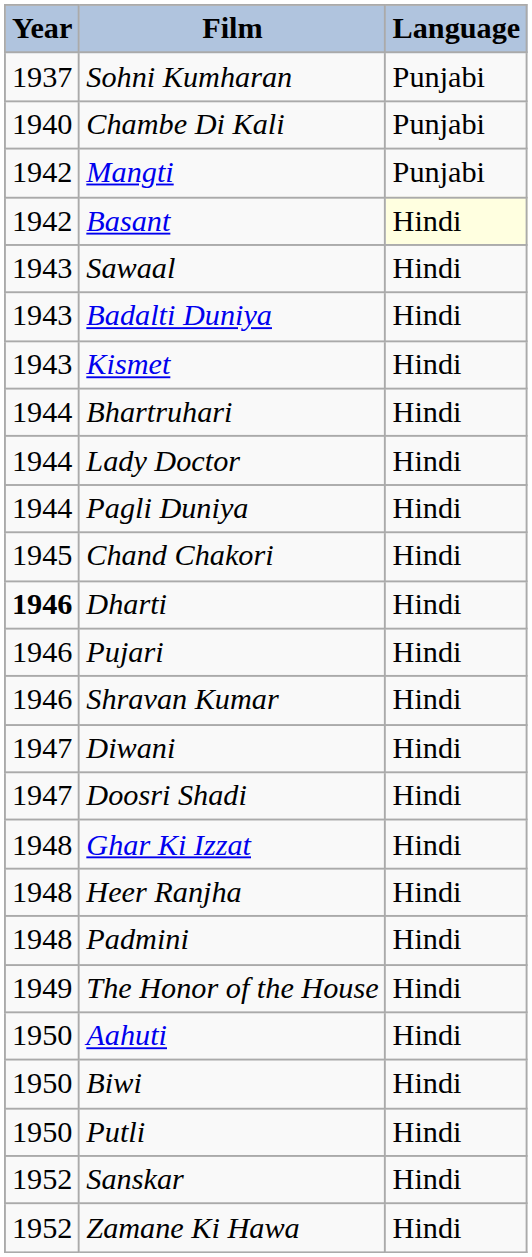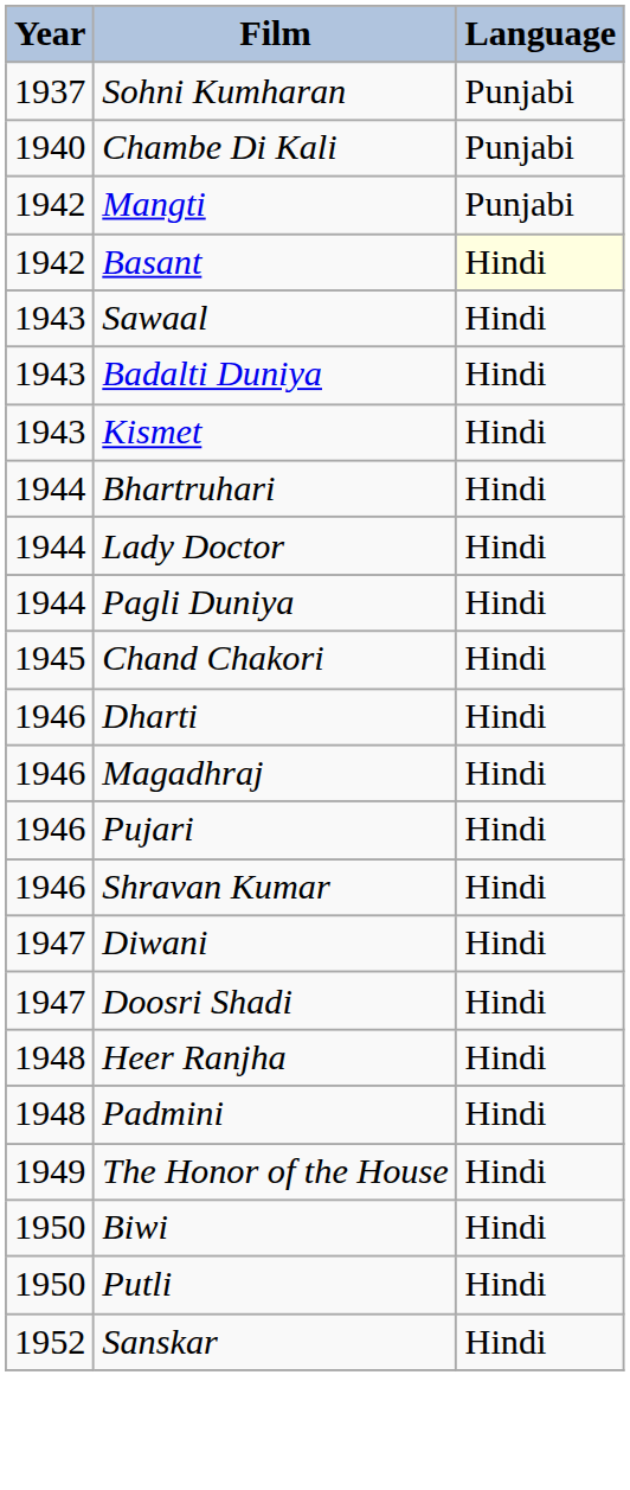 <table class="wikitable sortable plainrowheaders">
 <tr>
 <th style="background:#B0C4DE;">Year</th>
 <th style="background:#B0C4DE;">Film</th>
 <th style="background:#B0C4DE;">Language</th>
 </tr>
 <tr>
 <td>1937</td>
 <td><em>Sohni Kumharan</em></td>
 <td>Punjabi</td>
 </tr>
 <tr>
 <td>1940</td>
 <td><em>Chambe Di Kali</em></td>
 <td>Punjabi</td>
 </tr>
 <tr>
 <td>1942</td>
 <td><em><a href='#'>Mangti</a></em></td>
 <td>Punjabi</td>
 </tr>
 <tr>
 <td>1942</td>
 <td><em><a href='#'>Basant</a></em></td>
 <td style="background: lightyellow;">Hindi</td>
 </tr>
 <tr>
 <td>1943</td>
 <td><em>Sawaal</em></td>
 <td>Hindi</td>
 </tr>
 <tr>
 <td>1943</td>
 <td><em><a href='#'>Badalti Duniya</a></em></td>
 <td>Hindi</td>
 </tr>
 <tr>
 <td>1943</td>
 <td><em><a href='#'>Kismet</a></em></td>
 <td>Hindi</td>
 </tr>
 <tr>
 <td>1944</td>
 <td><em>Bhartruhari</em></td>
 <td>Hindi</td>
 </tr>
 <tr>
 <td>1944</td>
 <td><em>Lady Doctor</em></td>
 <td>Hindi</td>
 </tr>
 <tr>
 <td>1944</td>
 <td><em>Pagli Duniya</em></td>
 <td>Hindi</td>
 </tr>
 <tr>
 <td>1945</td>
 <td><em>Chand Chakori</em></td>
 <td>Hindi</td>
 </tr>
 <tr>
-<td><strong>1946</strong></td>
+<td>1946</td>
 <td><em>Dharti</em></td>
+<td>Hindi</td>
+</tr>
+<tr>
+<td>1946</td>
+<td><em>Magadhraj</em></td>
 <td>Hindi</td>
 </tr>
 <tr>
 <td>1946</td>
 <td><em>Pujari</em></td>
 <td>Hindi</td>
 </tr>
 <tr>
 <td>1946</td>
 <td><em>Shravan Kumar</em></td>
 <td>Hindi</td>
 </tr>
 <tr>
 <td>1947</td>
 <td><em>Diwani</em></td>
 <td>Hindi</td>
 </tr>
 <tr>
 <td>1947</td>
 <td><em>Doosri Shadi</em></td>
 <td>Hindi</td>
 </tr>
 <tr>
 <td>1948</td>
-<td><em><a href='#'>Ghar Ki Izzat</a></em></td>
-<td>Hindi</td>
-</tr>
-<tr>
-<td>1948</td>
 <td><em>Heer Ranjha</em></td>
 <td>Hindi</td>
 </tr>
 <tr>
 <td>1948</td>
 <td><em>Padmini</em></td>
 <td>Hindi</td>
 </tr>
 <tr>
 <td>1949</td>
 <td><em>The Honor of the House</em></td>
-<td>Hindi</td>
-</tr>
-<tr>
-<td>1950</td>
-<td><em><a href='#'>Aahuti</a></em></td>
 <td>Hindi</td>
 </tr>
 <tr>
 <td>1950</td>
 <td><em>Biwi</em></td>
 <td>Hindi</td>
 </tr>
 <tr>
 <td>1950</td>
 <td><em>Putli</em></td>
 <td>Hindi</td>
 </tr>
 <tr>
 <td>1952</td>
 <td><em>Sanskar</em></td>
 <td>Hindi</td>
 </tr>
-<tr>
-<td>1952</td>
-<td><em>Zamane Ki Hawa</em></td>
-<td>Hindi</td>
-</tr>
 </table>
